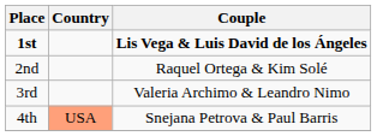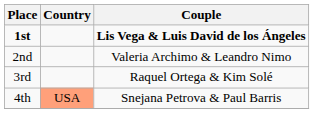 <table class="wikitable" style="text-align:center">
 <tr>
 <th>Place</th>
 <th>Country</th>
 <th>Couple</th>
 </tr>
 <tr>
 <td><strong>1st</strong></td>
 <td><strong></strong></td>
 <td><strong>Lis Vega & Luis David de los Ángeles</strong></td>
 </tr>
 <tr>
 <td>2nd</td>
 <td></td>
-<td>Raquel Ortega & Kim Solé</td>
+<td>Valeria Archimo & Leandro Nimo</td>
 </tr>
 <tr>
 <td>3rd</td>
 <td></td>
-<td>Valeria Archimo & Leandro Nimo</td>
+<td>Raquel Ortega & Kim Solé</td>
 </tr>
 <tr>
 <td>4th</td>
 <td style="background: lightsalmon;">USA</td>
 <td>Snejana Petrova & Paul Barris</td>
 </tr>
 <tr>
 </tr>
 </table>
